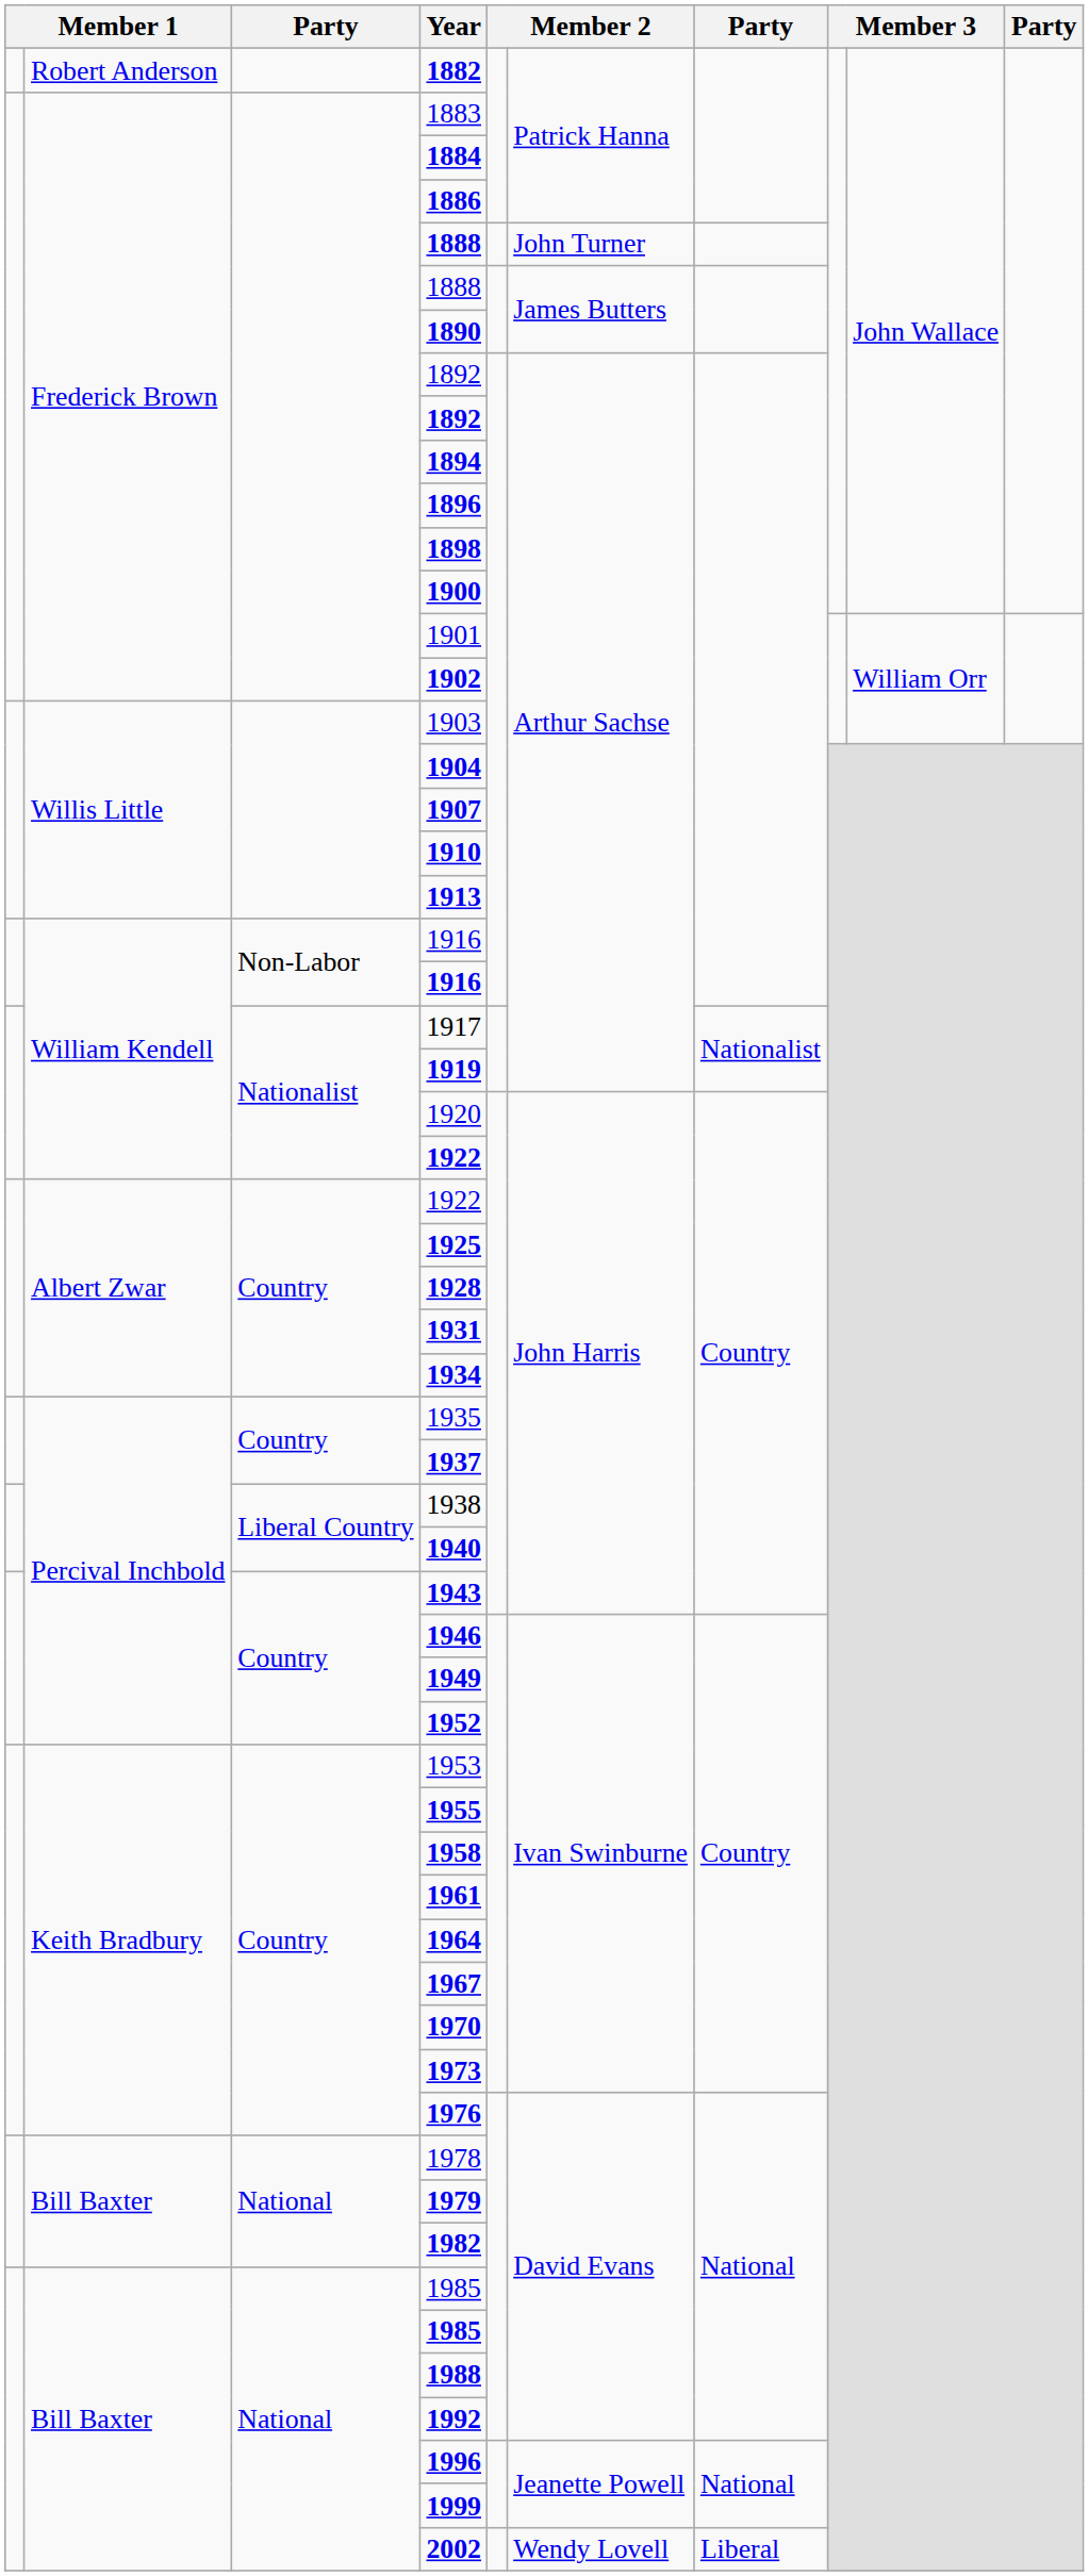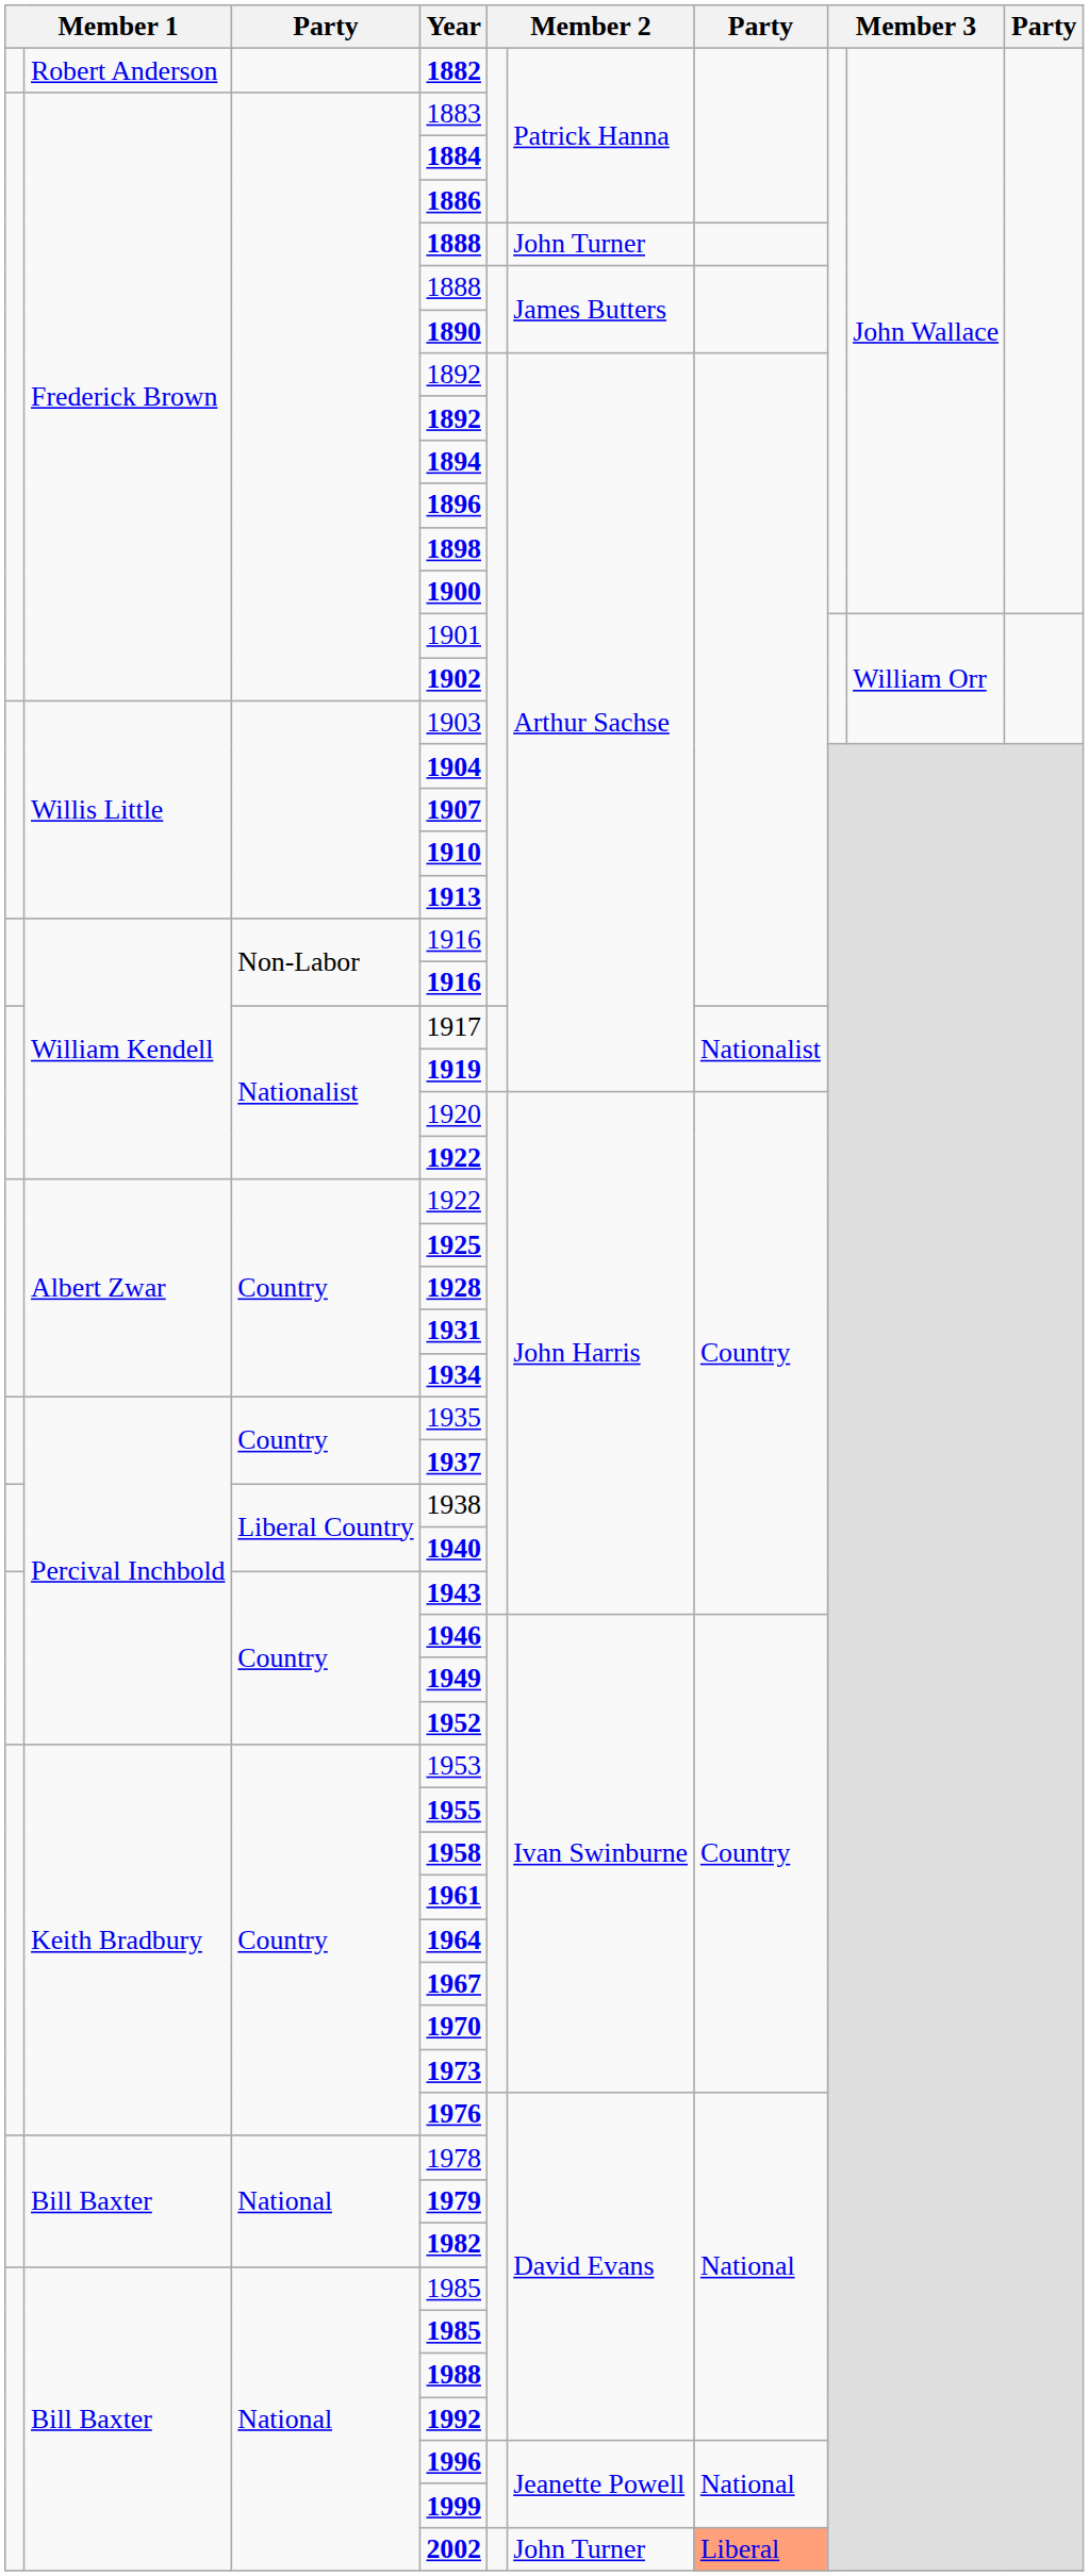 <table class="wikitable">
 <tr>
 <th colspan=2>Member 1</th>
 <th>Party</th>
 <th>Year</th>
 <th colspan=2>Member 2</th>
 <th>Party</th>
 <th colspan=2>Member 3</th>
 <th>Party</th>
 </tr>
 <tr>
 <td> </td>
 <td><a href='#'>Robert Anderson</a></td>
 <td> </td>
 <td><strong><a href='#'>1882</a></strong></td>
 <td rowspan=4 > </td>
 <td rowspan=4><a href='#'>Patrick Hanna</a></td>
 <td rowspan=4> </td>
 <td rowspan=13 > </td>
 <td rowspan=13><a href='#'>John Wallace</a></td>
 <td rowspan=13> </td>
 </tr>
 <tr>
 <td rowspan=14 > </td>
 <td rowspan=14><a href='#'>Frederick Brown</a></td>
 <td rowspan=14> </td>
 <td><a href='#'>1883</a></td>
 </tr>
 <tr>
 <td><strong><a href='#'>1884</a></strong></td>
 </tr>
 <tr>
 <td><strong><a href='#'>1886</a></strong></td>
 </tr>
 <tr>
 <td><strong><a href='#'>1888</a></strong></td>
 <td> </td>
 <td><a href='#'>John Turner</a></td>
 <td> </td>
 </tr>
 <tr>
 <td><a href='#'>1888</a></td>
 <td rowspan=2 > </td>
 <td rowspan=2><a href='#'>James Butters</a></td>
 <td rowspan=2> </td>
 </tr>
 <tr>
 <td><strong><a href='#'>1890</a></strong></td>
 </tr>
 <tr>
 <td><a href='#'>1892</a></td>
 <td rowspan=15 > </td>
 <td rowspan=17><a href='#'>Arthur Sachse</a></td>
 <td rowspan=15> </td>
 </tr>
 <tr>
 <td><strong><a href='#'>1892</a></strong></td>
 </tr>
 <tr>
 <td><strong><a href='#'>1894</a></strong></td>
 </tr>
 <tr>
 <td><strong><a href='#'>1896</a></strong></td>
 </tr>
 <tr>
 <td><strong><a href='#'>1898</a></strong></td>
 </tr>
 <tr>
 <td><strong><a href='#'>1900</a></strong></td>
 </tr>
 <tr>
 <td><a href='#'>1901</a></td>
 <td rowspan=3 > </td>
 <td rowspan=3><a href='#'>William Orr</a></td>
 <td rowspan=3> </td>
 </tr>
 <tr>
 <td><strong><a href='#'>1902</a></strong></td>
 </tr>
 <tr>
 <td rowspan=5 > </td>
 <td rowspan=5><a href='#'>Willis Little</a></td>
 <td rowspan=5> </td>
 <td><a href='#'>1903</a></td>
 </tr>
 <tr>
 <td><strong><a href='#'>1904</a></strong></td>
 <td rowspan=43 colspan=3  bgcolor=#DFDFDF> </td>
 </tr>
 <tr>
 <td><strong><a href='#'>1907</a></strong></td>
 </tr>
 <tr>
 <td><strong><a href='#'>1910</a></strong></td>
 </tr>
 <tr>
 <td><strong><a href='#'>1913</a></strong></td>
 </tr>
 <tr>
 <td rowspan=2 > </td>
 <td rowspan=6><a href='#'>William Kendell</a></td>
 <td rowspan=2>Non-Labor</td>
 <td><a href='#'>1916</a></td>
 </tr>
 <tr>
 <td><strong><a href='#'>1916</a></strong></td>
 </tr>
 <tr>
 <td rowspan=4 > </td>
 <td rowspan=4><a href='#'>Nationalist</a></td>
 <td>1917</td>
 <td rowspan=2 > </td>
 <td rowspan=2><a href='#'>Nationalist</a></td>
 </tr>
 <tr>
 <td><strong><a href='#'>1919</a></strong></td>
 </tr>
 <tr>
 <td><a href='#'>1920</a></td>
 <td rowspan=12 > </td>
 <td rowspan=12><a href='#'>John Harris</a></td>
 <td rowspan=12><a href='#'>Country</a></td>
 </tr>
 <tr>
 <td><strong><a href='#'>1922</a></strong></td>
 </tr>
 <tr>
 <td rowspan=5 > </td>
 <td rowspan=5><a href='#'>Albert Zwar</a></td>
 <td rowspan=5><a href='#'>Country</a></td>
 <td><a href='#'>1922</a></td>
 </tr>
 <tr>
 <td><strong><a href='#'>1925</a></strong></td>
 </tr>
 <tr>
 <td><strong><a href='#'>1928</a></strong></td>
 </tr>
 <tr>
 <td><strong><a href='#'>1931</a></strong></td>
 </tr>
 <tr>
 <td><strong><a href='#'>1934</a></strong></td>
 </tr>
 <tr>
 <td rowspan=2 > </td>
 <td rowspan=8><a href='#'>Percival Inchbold</a></td>
 <td rowspan=2><a href='#'>Country</a></td>
 <td><a href='#'>1935</a></td>
 </tr>
 <tr>
 <td><strong><a href='#'>1937</a></strong></td>
 </tr>
 <tr>
 <td rowspan=2 > </td>
 <td rowspan=2><a href='#'>Liberal Country</a></td>
 <td>1938</td>
 </tr>
 <tr>
 <td><strong><a href='#'>1940</a></strong></td>
 </tr>
 <tr>
 <td rowspan=4 > </td>
 <td rowspan=4><a href='#'>Country</a></td>
 <td><strong><a href='#'>1943</a></strong></td>
 </tr>
 <tr>
 <td><strong><a href='#'>1946</a></strong></td>
 <td rowspan=11 > </td>
 <td rowspan=11><a href='#'>Ivan Swinburne</a></td>
 <td rowspan=11><a href='#'>Country</a></td>
 </tr>
 <tr>
 <td><strong><a href='#'>1949</a></strong></td>
 </tr>
 <tr>
 <td><strong><a href='#'>1952</a></strong></td>
 </tr>
 <tr>
 <td rowspan=9 > </td>
 <td rowspan=9><a href='#'>Keith Bradbury</a></td>
 <td rowspan=9><a href='#'>Country</a></td>
 <td><a href='#'>1953</a></td>
 </tr>
 <tr>
 <td><strong><a href='#'>1955</a></strong></td>
 </tr>
 <tr>
 <td><strong><a href='#'>1958</a></strong></td>
 </tr>
 <tr>
 <td><strong><a href='#'>1961</a></strong></td>
 </tr>
 <tr>
 <td><strong><a href='#'>1964</a></strong></td>
 </tr>
 <tr>
 <td><strong><a href='#'>1967</a></strong></td>
 </tr>
 <tr>
 <td><strong><a href='#'>1970</a></strong></td>
 </tr>
 <tr>
 <td><strong><a href='#'>1973</a></strong></td>
 </tr>
 <tr>
 <td><strong><a href='#'>1976</a></strong></td>
 <td rowspan=8 > </td>
 <td rowspan=8><a href='#'>David Evans</a></td>
 <td rowspan=8><a href='#'>National</a></td>
 </tr>
 <tr>
 <td rowspan=3 > </td>
 <td rowspan=3><a href='#'>Bill Baxter</a></td>
 <td rowspan=3><a href='#'>National</a></td>
 <td><a href='#'>1978</a></td>
 </tr>
 <tr>
 <td><strong><a href='#'>1979</a></strong></td>
 </tr>
 <tr>
 <td><strong><a href='#'>1982</a></strong></td>
 </tr>
 <tr>
 <td rowspan=7 > </td>
 <td rowspan=7><a href='#'>Bill Baxter</a></td>
 <td rowspan=7><a href='#'>National</a></td>
 <td><a href='#'>1985</a></td>
 </tr>
 <tr>
 <td><strong><a href='#'>1985</a></strong></td>
 </tr>
 <tr>
 <td><strong><a href='#'>1988</a></strong></td>
 </tr>
 <tr>
 <td><strong><a href='#'>1992</a></strong></td>
 </tr>
 <tr>
 <td><strong><a href='#'>1996</a></strong></td>
 <td rowspan=2 > </td>
 <td rowspan=2><a href='#'>Jeanette Powell</a></td>
 <td rowspan=2><a href='#'>National</a></td>
 </tr>
 <tr>
 <td><strong><a href='#'>1999</a></strong></td>
 </tr>
 <tr>
 <td><strong><a href='#'>2002</a></strong></td>
 <td> </td>
-<td><a href='#'>Wendy Lovell</a></td>
-<td><a href='#'>Liberal</a></td>
+<td><a href='#'>John Turner</a></td>
+<td style="background: lightsalmon;"><a href='#'>Liberal</a></td>
 </tr>
 </table>
